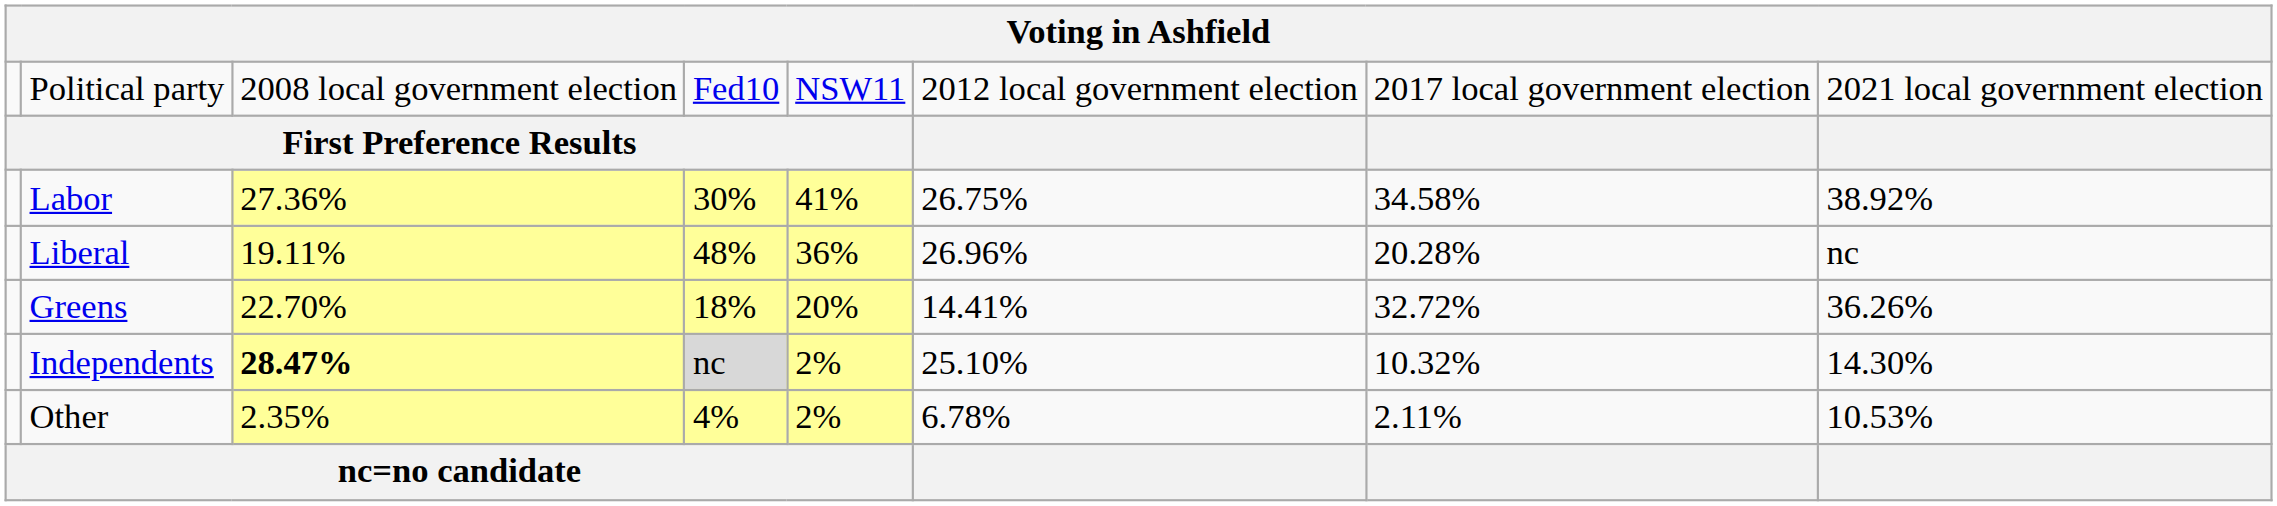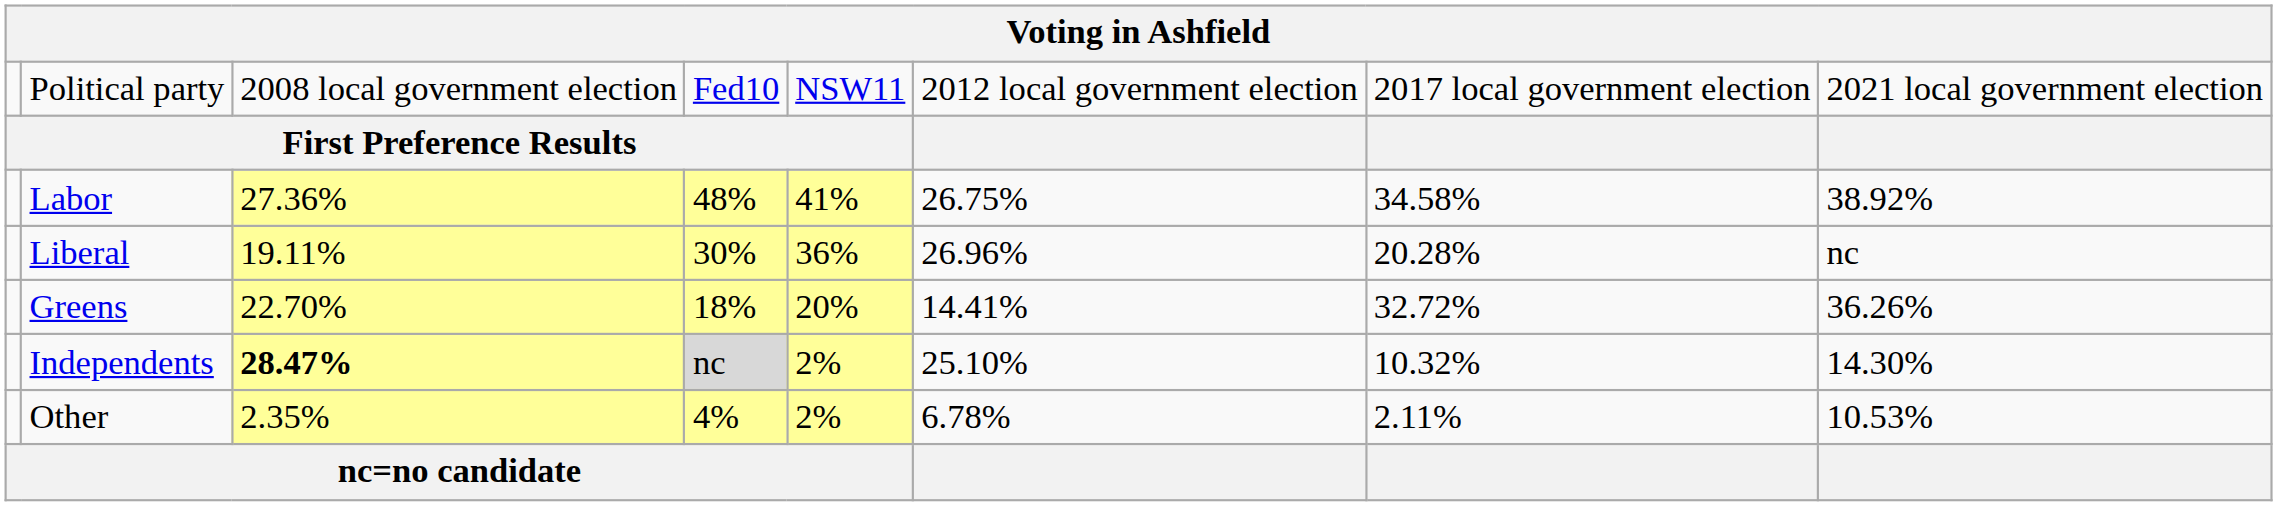 <table class="wikitable" style="float:left; clear:right; margin:0.2em 0 0.2em 1em">
 <tr>
 <th colspan="8">Voting in Ashfield</th>
 </tr>
 <tr>
 <td></td>
 <td>Political party</td>
 <td>2008 local government election</td>
 <td><a href='#'>Fed10</a></td>
 <td><a href='#'>NSW11</a></td>
 <td>2012 local government election</td>
 <td>2017 local government election</td>
 <td>2021 local government election</td>
 </tr>
 <tr>
 <th colspan="5">First Preference Results</th>
 <th></th>
 <th></th>
 <th></th>
 </tr>
 <tr>
 <td></td>
 <td><a href='#'>Labor</a></td>
 <td style="background:#ff9;">27.36%</td>
-<td style="background:#ff9;">30%</td>
+<td style="background:#ff9;">48%</td>
 <td style="background:#ff9;">41%</td>
 <td>26.75%</td>
 <td>34.58%</td>
 <td>38.92%</td>
 </tr>
 <tr>
 <td></td>
 <td><a href='#'>Liberal</a></td>
 <td style="background:#ff9;">19.11%</td>
-<td style="background:#ff9;">48%</td>
+<td style="background:#ff9;">30%</td>
 <td style="background:#ff9;">36%</td>
 <td>26.96%</td>
 <td>20.28%</td>
 <td>nc</td>
 </tr>
 <tr>
 <td></td>
 <td><a href='#'>Greens</a></td>
 <td style="background:#ff9;">22.70%</td>
 <td style="background:#ff9;">18%</td>
 <td style="background:#ff9;">20%</td>
 <td>14.41%</td>
 <td>32.72%</td>
 <td>36.26%</td>
 </tr>
 <tr>
 <td></td>
 <td><a href='#'>Independents</a></td>
 <td style="background:#ff9;"><strong>28.47%</strong></td>
 <td style="background:#d8d8d8;">nc</td>
 <td style="background:#ff9;">2%</td>
 <td>25.10%</td>
 <td>10.32%</td>
 <td>14.30%</td>
 </tr>
 <tr>
 <td></td>
 <td>Other</td>
 <td style="background:#ff9;">2.35%</td>
 <td style="background:#ff9;">4%</td>
 <td style="background:#ff9;">2%</td>
 <td>6.78%</td>
 <td>2.11%</td>
 <td>10.53%</td>
 </tr>
 <tr>
 <th colspan="5">nc=no candidate</th>
 <th></th>
 <th></th>
 <th></th>
 </tr>
 </table>
